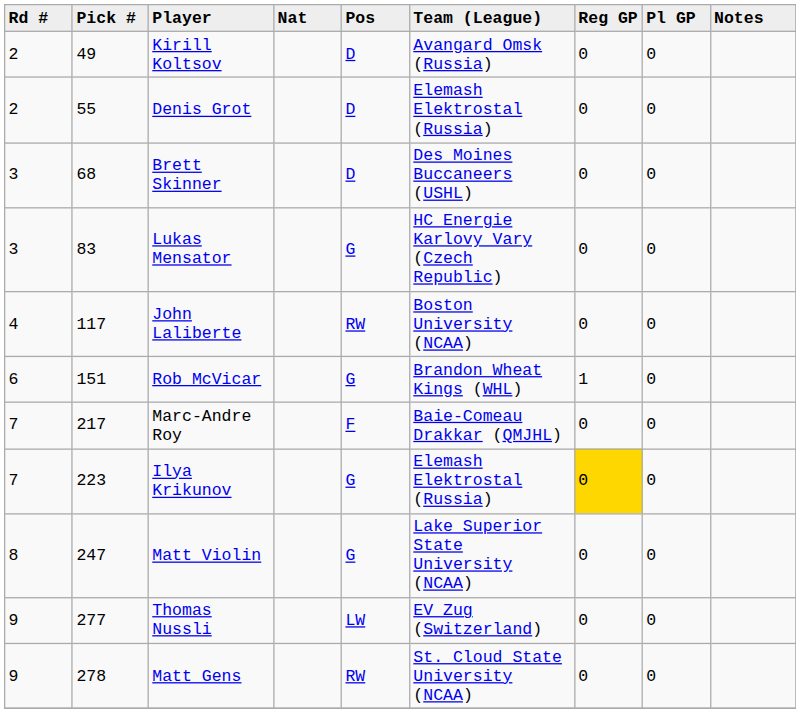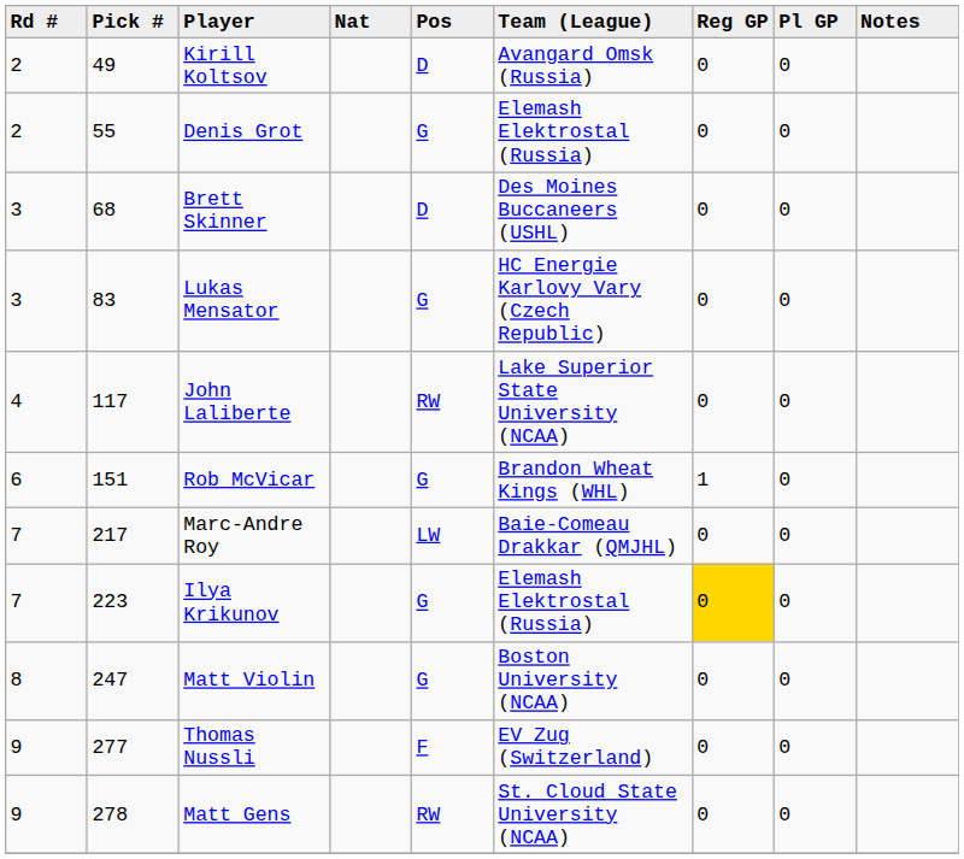 <table class="wikitable" style="width: 100%">
 <tr>
 <td width="5%"; bgcolor="#eeeeee"><strong>Rd #</strong></td>
 <td width="5%"; bgcolor="#eeeeee"><strong>Pick #</strong></td>
 <td width="5%"; bgcolor="#eeeeee"><strong>Player</strong></td>
 <td width="5%"; bgcolor="#eeeeee"><strong>Nat</strong></td>
 <td width="5%"; bgcolor="#eeeeee"><strong>Pos</strong></td>
 <td width="5%"; bgcolor="#eeeeee"><strong>Team (League)</strong></td>
 <td width="5%"; bgcolor="#eeeeee"><strong>Reg GP</strong></td>
 <td width="5%"; bgcolor="#eeeeee"><strong>Pl GP</strong></td>
 <td width="5%"; bgcolor="#eeeeee"><strong>Notes</strong></td>
 </tr>
 <tr>
 <td>2</td>
 <td>49</td>
 <td><a href='#'>Kirill Koltsov</a></td>
 <td></td>
 <td><a href='#'>D</a></td>
 <td><a href='#'>Avangard Omsk</a> (<a href='#'>Russia</a>)</td>
 <td>0</td>
 <td>0</td>
 <td></td>
 </tr>
 <tr>
 <td>2</td>
 <td>55</td>
 <td><a href='#'>Denis Grot</a></td>
 <td></td>
-<td><a href='#'>D</a></td>
+<td><a href='#'>G</a></td>
 <td><a href='#'>Elemash Elektrostal</a> (<a href='#'>Russia</a>)</td>
 <td>0</td>
 <td>0</td>
 <td></td>
 </tr>
 <tr>
 <td>3</td>
 <td>68</td>
 <td><a href='#'>Brett Skinner</a></td>
 <td></td>
 <td><a href='#'>D</a></td>
 <td><a href='#'>Des Moines Buccaneers</a> (<a href='#'>USHL</a>)</td>
 <td>0</td>
 <td>0</td>
 <td></td>
 </tr>
 <tr>
 <td>3</td>
 <td>83</td>
 <td><a href='#'>Lukas Mensator</a></td>
 <td></td>
 <td><a href='#'>G</a></td>
 <td><a href='#'>HC Energie Karlovy Vary</a> (<a href='#'>Czech Republic</a>)</td>
 <td>0</td>
 <td>0</td>
 <td></td>
 </tr>
 <tr>
 <td>4</td>
 <td>117</td>
 <td><a href='#'>John Laliberte</a></td>
 <td></td>
 <td><a href='#'>RW</a></td>
-<td><a href='#'>Boston University</a> (<a href='#'>NCAA</a>)</td>
+<td><a href='#'>Lake Superior State University</a> (<a href='#'>NCAA</a>)</td>
 <td>0</td>
 <td>0</td>
 <td></td>
 </tr>
 <tr>
 <td>6</td>
 <td>151</td>
 <td><a href='#'>Rob McVicar</a></td>
 <td></td>
 <td><a href='#'>G</a></td>
 <td><a href='#'>Brandon Wheat Kings</a> (<a href='#'>WHL</a>)</td>
 <td>1</td>
 <td>0</td>
 <td></td>
 </tr>
 <tr>
 <td>7</td>
 <td>217</td>
 <td>Marc-Andre Roy</td>
 <td></td>
-<td><a href='#'>F</a></td>
+<td><a href='#'>LW</a></td>
 <td><a href='#'>Baie-Comeau Drakkar</a> (<a href='#'>QMJHL</a>)</td>
 <td>0</td>
 <td>0</td>
 <td></td>
 </tr>
 <tr>
 <td>7</td>
 <td>223</td>
 <td><a href='#'>Ilya Krikunov</a></td>
 <td></td>
 <td><a href='#'>G</a></td>
 <td><a href='#'>Elemash Elektrostal</a> (<a href='#'>Russia</a>)</td>
 <td style="background: gold;">0</td>
 <td>0</td>
 <td></td>
 </tr>
 <tr>
 <td>8</td>
 <td>247</td>
 <td><a href='#'>Matt Violin</a></td>
 <td></td>
 <td><a href='#'>G</a></td>
-<td><a href='#'>Lake Superior State University</a> (<a href='#'>NCAA</a>)</td>
+<td><a href='#'>Boston University</a> (<a href='#'>NCAA</a>)</td>
 <td>0</td>
 <td>0</td>
 <td></td>
 </tr>
 <tr>
 <td>9</td>
 <td>277</td>
 <td><a href='#'>Thomas Nussli</a></td>
 <td></td>
-<td><a href='#'>LW</a></td>
+<td><a href='#'>F</a></td>
 <td><a href='#'>EV Zug</a> (<a href='#'>Switzerland</a>)</td>
 <td>0</td>
 <td>0</td>
 <td></td>
 </tr>
 <tr>
 <td>9</td>
 <td>278</td>
 <td><a href='#'>Matt Gens</a></td>
 <td></td>
 <td><a href='#'>RW</a></td>
 <td><a href='#'>St. Cloud State University</a> (<a href='#'>NCAA</a>)</td>
 <td>0</td>
 <td>0</td>
 <td></td>
 </tr>
 <tr>
 </tr>
 </table>
